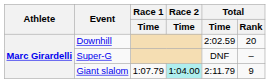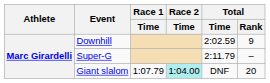 <table class="wikitable" style="font-size:90%">
 <tr>
 <th rowspan="2">Athlete</th>
 <th rowspan="2">Event</th>
 <th>Race 1</th>
 <th>Race 2</th>
 <th colspan="2">Total</th>
 </tr>
 <tr>
 <th>Time</th>
 <th>Time</th>
 <th>Time</th>
 <th>Rank</th>
 </tr>
 <tr>
 <th rowspan=3><a href='#'>Marc Girardelli</a></th>
 <td><a href='#'>Downhill</a></td>
 <td colspan="2" bgcolor="wheat"></td>
 <td align="center">2:02.59</td>
-<td align="center">20</td>
+<td align="center">9</td>
 </tr>
 <tr>
 <td><a href='#'>Super-G</a></td>
 <td colspan="2" bgcolor="wheat"></td>
-<td align="center">DNF</td>
+<td align="center">2:11.79</td>
 <td align="center">–</td>
 </tr>
 <tr>
 <td><a href='#'>Giant slalom</a></td>
 <td align="center">1:07.79</td>
 <td align="center" style="background: paleturquoise;">1:04.00</td>
-<td align="center">2:11.79</td>
-<td align="center">9</td>
+<td align="center">DNF</td>
+<td align="center">20</td>
 </tr>
 </table>
